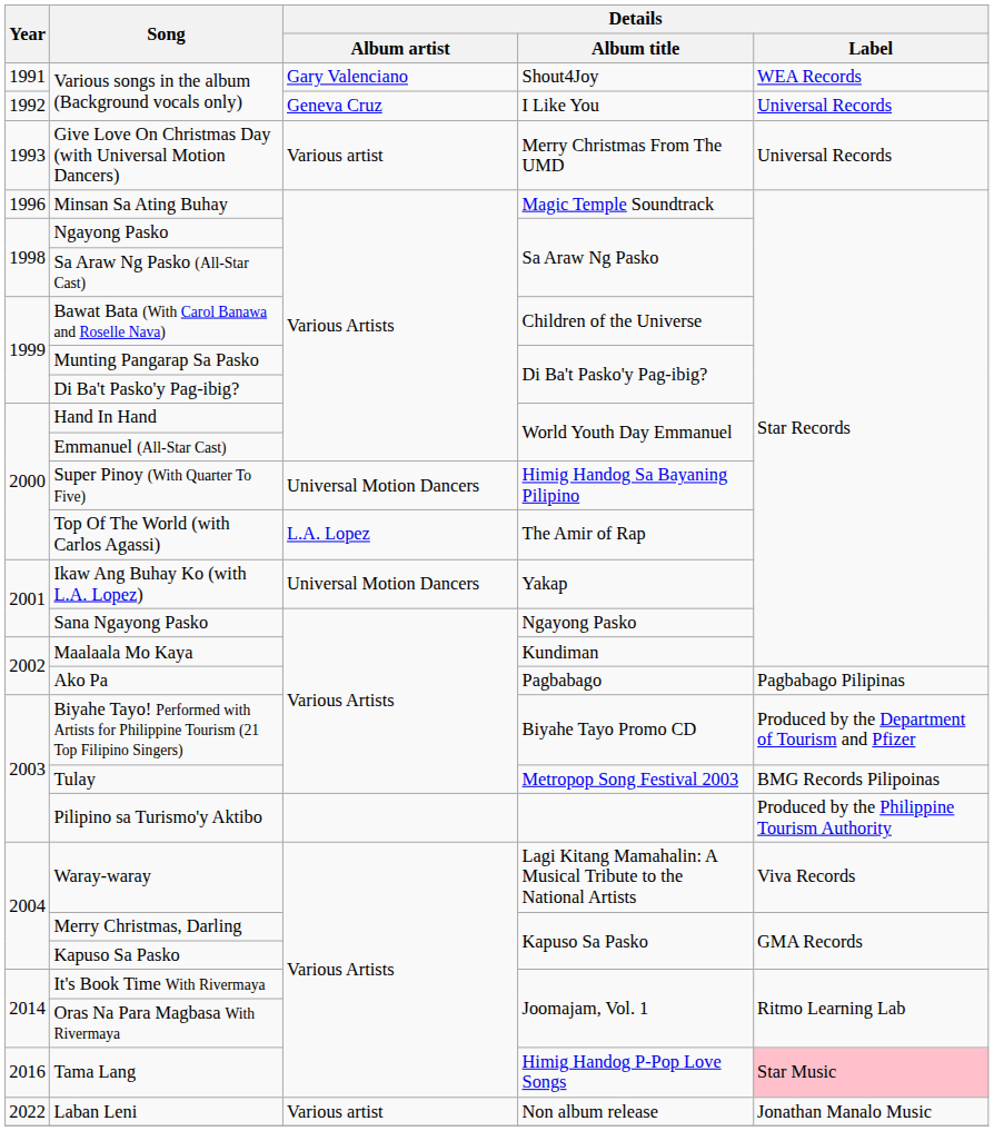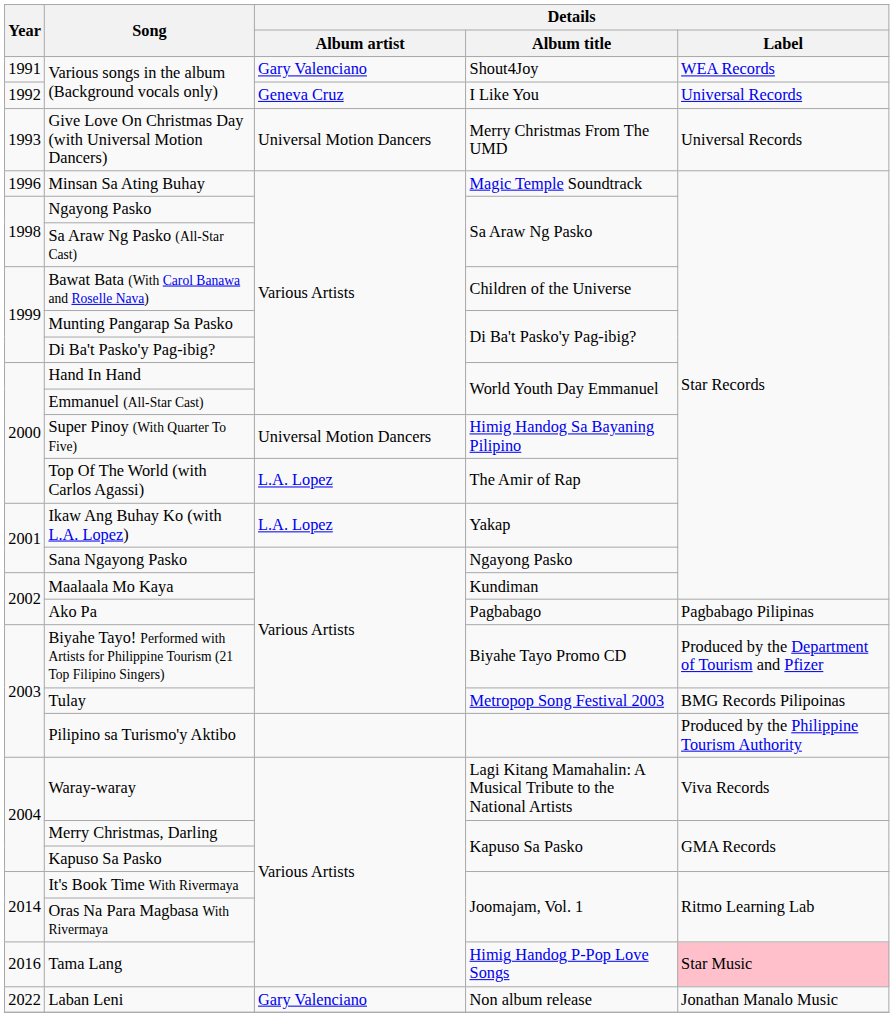 <table class="wikitable">
 <tr>
 <th rowspan=2>Year</th>
 <th rowspan=2>Song</th>
 <th colspan=3>Details</th>
 </tr>
 <tr>
 <th width=200>Album artist</th>
 <th width=200>Album title</th>
 <th width=200>Label</th>
 </tr>
 <tr>
 <td>1991</td>
 <td rowspan=2>Various songs in the album (Background vocals only)</td>
 <td><a href='#'>Gary Valenciano</a></td>
 <td>Shout4Joy</td>
 <td><a href='#'>WEA Records</a></td>
 </tr>
 <tr>
 <td>1992</td>
 <td><a href='#'>Geneva Cruz</a></td>
 <td>I Like You</td>
 <td><a href='#'>Universal Records</a></td>
 </tr>
 <tr>
 <td>1993</td>
 <td>Give Love On Christmas Day (with Universal Motion Dancers)</td>
-<td>Various artist</td>
+<td>Universal Motion Dancers</td>
 <td>Merry Christmas From The UMD</td>
 <td>Universal Records</td>
 </tr>
 <tr>
 <td>1996</td>
 <td>Minsan Sa Ating Buhay</td>
 <td rowspan=8>Various Artists</td>
 <td><a href='#'>Magic Temple</a> Soundtrack</td>
 <td rowspan=13>Star Records</td>
 </tr>
 <tr>
 <td rowspan=2>1998</td>
 <td>Ngayong Pasko</td>
 <td rowspan=2>Sa Araw Ng Pasko</td>
 </tr>
 <tr>
 <td>Sa Araw Ng Pasko <small>(All-Star Cast)</small></td>
 </tr>
 <tr>
 <td rowspan=3>1999</td>
 <td>Bawat Bata <small>(With <a href='#'>Carol Banawa</a> and <a href='#'>Roselle Nava</a>)</small></td>
 <td>Children of the Universe</td>
 </tr>
 <tr>
 <td>Munting Pangarap Sa Pasko</td>
 <td rowspan=2>Di Ba't Pasko'y Pag-ibig?</td>
 </tr>
 <tr>
 <td>Di Ba't Pasko'y Pag-ibig?</td>
 </tr>
 <tr>
 <td rowspan=4>2000</td>
 <td>Hand In Hand</td>
 <td rowspan=2>World Youth Day Emmanuel</td>
 </tr>
 <tr>
 <td>Emmanuel <small>(All-Star Cast)</small></td>
 </tr>
 <tr>
 <td>Super Pinoy <small>(With Quarter To Five)</small></td>
 <td>Universal Motion Dancers</td>
 <td><a href='#'>Himig Handog Sa Bayaning Pilipino</a></td>
 </tr>
 <tr>
 <td>Top Of The World (with Carlos Agassi)</td>
 <td><a href='#'>L.A. Lopez</a></td>
 <td>The Amir of Rap</td>
 </tr>
 <tr>
 <td rowspan=2>2001</td>
 <td>Ikaw Ang Buhay Ko (with <a href='#'>L.A. Lopez</a>)</td>
-<td>Universal Motion Dancers</td>
+<td><a href='#'>L.A. Lopez</a></td>
 <td>Yakap</td>
 </tr>
 <tr>
 <td>Sana Ngayong Pasko</td>
 <td rowspan=5>Various Artists</td>
 <td>Ngayong Pasko</td>
 </tr>
 <tr>
 <td rowspan=2>2002</td>
 <td>Maalaala Mo Kaya</td>
 <td>Kundiman</td>
 </tr>
 <tr>
 <td>Ako Pa</td>
 <td>Pagbabago</td>
 <td>Pagbabago Pilipinas</td>
 </tr>
 <tr>
 <td rowspan=3>2003</td>
 <td>Biyahe Tayo! <small>Performed with Artists for Philippine Tourism (21 Top Filipino Singers)</small></td>
 <td>Biyahe Tayo Promo CD</td>
 <td>Produced by the <a href='#'>Department of Tourism</a> and <a href='#'>Pfizer</a></td>
 </tr>
 <tr>
 <td>Tulay</td>
 <td><a href='#'>Metropop Song Festival 2003</a></td>
 <td>BMG Records Pilipoinas</td>
 </tr>
 <tr>
 <td>Pilipino sa Turismo'y Aktibo</td>
 <td></td>
 <td></td>
 <td>Produced by the <a href='#'>Philippine Tourism Authority</a></td>
 </tr>
 <tr>
 <td rowspan=3>2004</td>
 <td>Waray-waray</td>
 <td rowspan=6>Various Artists</td>
 <td>Lagi Kitang Mamahalin: A Musical Tribute to the National Artists</td>
 <td>Viva Records</td>
 </tr>
 <tr>
 <td>Merry Christmas, Darling</td>
 <td rowspan=2>Kapuso Sa Pasko</td>
 <td rowspan=2>GMA Records</td>
 </tr>
 <tr>
 <td>Kapuso Sa Pasko</td>
 </tr>
 <tr>
 <td rowspan=2>2014</td>
 <td>It's Book Time <small>With Rivermaya</small></td>
 <td rowspan=2>Joomajam, Vol. 1</td>
 <td rowspan=2>Ritmo Learning Lab</td>
 </tr>
 <tr>
 <td>Oras Na Para Magbasa <small>With Rivermaya</small></td>
 </tr>
 <tr>
 <td>2016</td>
 <td>Tama Lang</td>
 <td><a href='#'>Himig Handog P-Pop Love Songs</a></td>
 <td style="background: pink;">Star Music</td>
 </tr>
 <tr>
 <td>2022</td>
 <td>Laban Leni</td>
-<td>Various artist</td>
+<td><a href='#'>Gary Valenciano</a></td>
 <td>Non album release</td>
 <td>Jonathan Manalo Music</td>
 </tr>
 <tr>
 </tr>
 </table>
